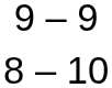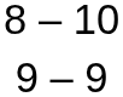 <table style="text-align:center">
 <tr>
 <th width=200></th>
 <th width=100></th>
 <th width=200></th>
 </tr>
 <tr>
+<td align=right></td>
+<td>8 – 10</td>
+<td align=left><strong></strong></td>
+</tr>
+<tr>
 <td align=right><strong></strong></td>
 <td>9 – 9</td>
 <td align=left><strong></strong></td>
 </tr>
-<tr>
-<td align=right></td>
-<td>8 – 10</td>
-<td align=left><strong></strong></td>
-</tr>
 </table>
